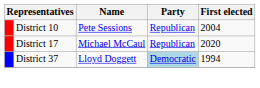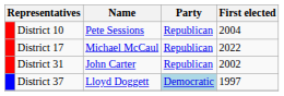 <table class="wikitable">
 <tr>
 <th colspan="2" style="text-align:center; vertical-align:bottom;">Representatives</th>
 <th style="text-align:center; vertical-align:bottom;">Name</th>
 <th style="text-align:center; vertical-align:bottom;">Party</th>
 <th style="text-align:center; vertical-align:bottom;">First elected</th>
 </tr>
 <tr>
 <td style="background:red;"> </td>
 <td>District 10</td>
 <td><a href='#'>Pete Sessions</a></td>
 <td><a href='#'>Republican</a></td>
 <td>2004</td>
 </tr>
 <tr>
 <td style="background:red;"> </td>
 <td>District 17</td>
 <td><a href='#'>Michael McCaul</a></td>
 <td><a href='#'>Republican</a></td>
-<td>2020</td>
+<td>2022</td>
+</tr>
+<tr>
+<td style="background:red;"> </td>
+<td>District 31</td>
+<td><a href='#'>John Carter</a></td>
+<td><a href='#'>Republican</a></td>
+<td>2002</td>
 </tr>
 <tr>
 <td style="background:blue;"> </td>
 <td>District 37</td>
 <td><a href='#'>Lloyd Doggett</a></td>
 <td style="background: lightblue;"><a href='#'>Democratic</a></td>
-<td>1994</td>
+<td>1997</td>
 </tr>
 <tr>
 </tr>
 </table>
